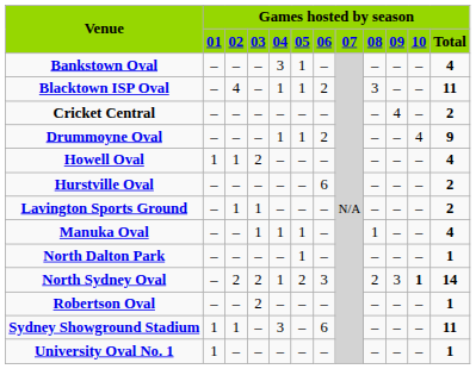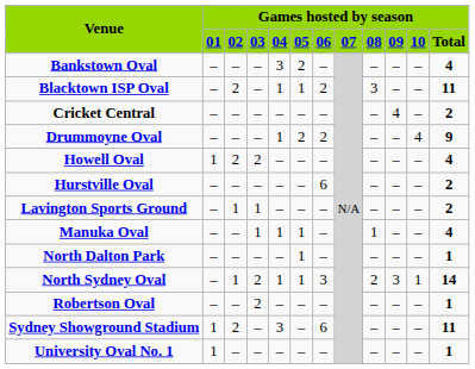 <table class="wikitable" style="font-size:100%">
 <tr>
 <th rowspan=2 style="background:#96D701; color:black">Venue</th>
 <th colspan="11" style="background:#96D701; color:black">Games hosted by season</th>
 </tr>
 <tr align=center style="background:#96D701; color:black">
 <td><strong><a href='#'><span>01</span></a></strong></td>
 <td><strong><a href='#'><span>02</span></a></strong></td>
 <td><strong><a href='#'><span>03</span></a></strong></td>
 <td><strong><a href='#'><span>04</span></a></strong></td>
 <td><strong><a href='#'><span>05</span></a></strong></td>
 <td><strong><a href='#'><span>06</span></a></strong></td>
 <td><strong><a href='#'><span>07</span></a></strong></td>
 <td><strong><a href='#'><span>08</span></a></strong></td>
 <td><strong><a href='#'><span>09</span></a></strong></td>
 <td><strong><a href='#'><span>10</span></a></strong></td>
 <td style="color:black"><strong>Total</strong></td>
 </tr>
 <tr align=center>
 <td><strong><a href='#'>Bankstown Oval</a></strong></td>
 <td>–</td>
 <td>–</td>
 <td>–</td>
 <td>3</td>
-<td>1</td>
+<td>2</td>
 <td>–</td>
 <td rowspan="13" style="background:lightgray"><small>N/A</small></td>
 <td>–</td>
 <td>–</td>
 <td>–</td>
 <td><strong>4</strong></td>
 </tr>
 <tr align=center>
 <td><strong><a href='#'>Blacktown ISP Oval</a></strong></td>
 <td>–</td>
-<td>4</td>
+<td>2</td>
 <td>–</td>
 <td>1</td>
 <td>1</td>
 <td>2</td>
 <td>3</td>
 <td>–</td>
 <td>–</td>
 <td><strong>11</strong></td>
 </tr>
 <tr align=center>
 <td><strong>Cricket Central</strong></td>
 <td>–</td>
 <td>–</td>
 <td>–</td>
 <td>–</td>
 <td>–</td>
 <td>–</td>
 <td>–</td>
 <td>4</td>
 <td>–</td>
 <td><strong>2</strong></td>
 </tr>
 <tr align=center>
 <td><strong><a href='#'>Drummoyne Oval</a></strong></td>
 <td>–</td>
 <td>–</td>
 <td>–</td>
 <td>1</td>
-<td>1</td>
+<td>2</td>
 <td>2</td>
 <td>–</td>
 <td>–</td>
 <td>4</td>
 <td><strong>9</strong></td>
 </tr>
 <tr align=center>
 <td><strong><a href='#'>Howell Oval</a></strong></td>
 <td>1</td>
-<td>1</td>
+<td>2</td>
 <td>2</td>
 <td>–</td>
 <td>–</td>
 <td>–</td>
 <td>–</td>
 <td>–</td>
 <td>–</td>
 <td><strong>4</strong></td>
 </tr>
 <tr align=center>
 <td><strong><a href='#'>Hurstville Oval</a></strong></td>
 <td>–</td>
 <td>–</td>
 <td>–</td>
 <td>–</td>
 <td>–</td>
 <td>6</td>
 <td>–</td>
 <td>–</td>
 <td>–</td>
 <td><strong>2</strong></td>
 </tr>
 <tr align="center">
 <td><strong><a href='#'>Lavington Sports Ground</a></strong></td>
 <td>–</td>
 <td>1</td>
 <td>1</td>
 <td>–</td>
 <td>–</td>
 <td>–</td>
 <td>–</td>
 <td>–</td>
 <td>–</td>
 <td><strong>2</strong></td>
 </tr>
 <tr align="center">
 <td><strong><a href='#'>Manuka Oval</a></strong></td>
 <td>–</td>
 <td>–</td>
 <td>1</td>
 <td>1</td>
 <td>1</td>
 <td>–</td>
 <td>1</td>
 <td>–</td>
 <td>–</td>
 <td><strong>4</strong></td>
 </tr>
 <tr align="center">
 <td><strong><a href='#'>North Dalton Park</a></strong></td>
 <td>–</td>
 <td>–</td>
 <td>–</td>
 <td>–</td>
 <td>1</td>
 <td>–</td>
 <td>–</td>
 <td>–</td>
 <td>–</td>
 <td><strong>1</strong></td>
 </tr>
 <tr align="center">
 <td><strong><a href='#'>North Sydney Oval</a></strong></td>
 <td>–</td>
-<td>2</td>
+<td>1</td>
 <td>2</td>
 <td>1</td>
-<td>2</td>
+<td>1</td>
 <td>3</td>
 <td>2</td>
 <td>3</td>
-<td><strong>1</strong></td>
+<td>1</td>
 <td><strong>14</strong></td>
 </tr>
 <tr align="center">
 <td><strong><a href='#'>Robertson Oval</a></strong></td>
 <td>–</td>
 <td>–</td>
 <td>2</td>
 <td>–</td>
 <td>–</td>
 <td>–</td>
 <td>–</td>
 <td>–</td>
 <td>–</td>
 <td><strong>1</strong></td>
 </tr>
 <tr align="center">
 <td><strong><a href='#'>Sydney Showground Stadium</a></strong></td>
 <td>1</td>
-<td>1</td>
+<td>2</td>
 <td>–</td>
 <td>3</td>
 <td>–</td>
 <td>6</td>
 <td>–</td>
 <td>–</td>
 <td>–</td>
 <td><strong>11</strong></td>
 </tr>
 <tr align="center">
 <td><strong><a href='#'>University Oval No. 1</a></strong></td>
 <td>1</td>
 <td>–</td>
 <td>–</td>
 <td>–</td>
 <td>–</td>
 <td>–</td>
 <td>–</td>
 <td>–</td>
 <td>–</td>
 <td><strong>1</strong></td>
 </tr>
 </table>
